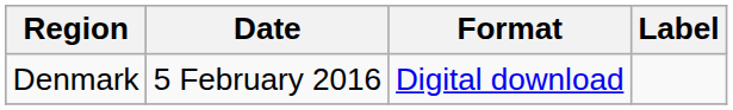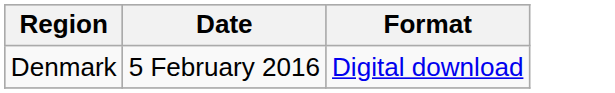 <table class=wikitable>
 <tr>
 <th>Region</th>
 <th>Date</th>
 <th>Format</th>
-<th>Label</th>
 </tr>
 <tr>
 <td>Denmark</td>
 <td>5 February 2016</td>
 <td><a href='#'>Digital download</a></td>
-<td></td>
 </tr>
 </table>
